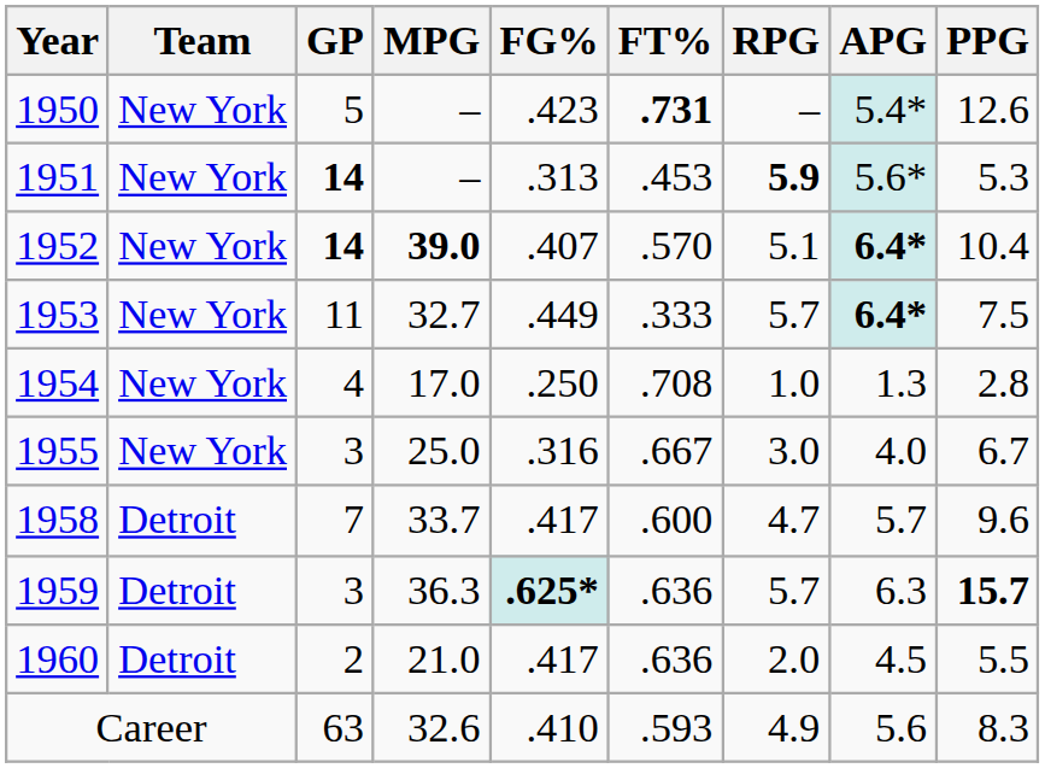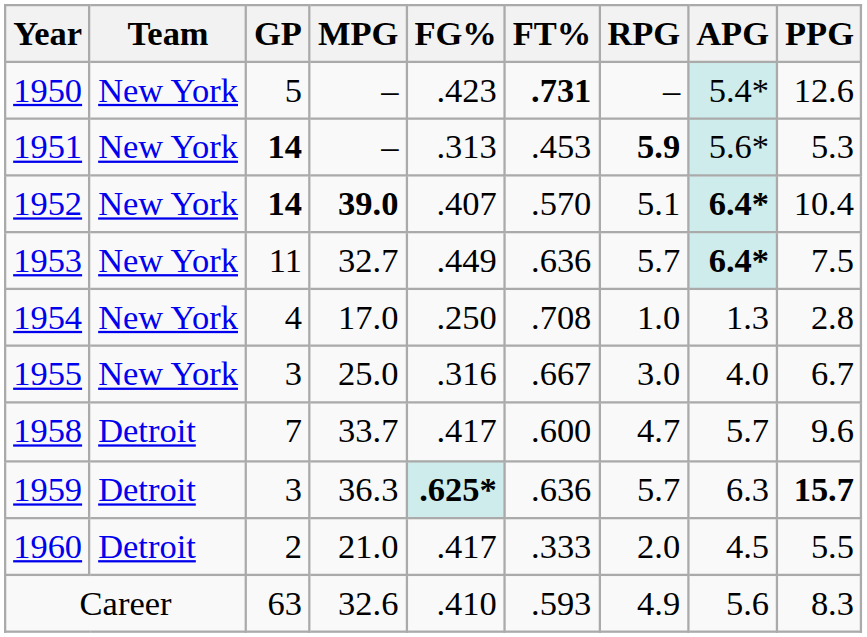 <table class="wikitable sortable" style="font-size:95%; text-align:right;">
 <tr>
 <th>Year</th>
 <th>Team</th>
 <th>GP</th>
 <th>MPG</th>
 <th>FG%</th>
 <th>FT%</th>
 <th>RPG</th>
 <th>APG</th>
 <th>PPG</th>
 </tr>
 <tr>
 <td style="text-align:left;"><a href='#'>1950</a></td>
 <td style="text-align:left;"><a href='#'>New York</a></td>
 <td>5</td>
 <td>–</td>
 <td>.423</td>
 <td><strong>.731</strong></td>
 <td>–</td>
 <td style="background:#cfecec;">5.4*</td>
 <td>12.6</td>
 </tr>
 <tr>
 <td style="text-align:left;"><a href='#'>1951</a></td>
 <td style="text-align:left;"><a href='#'>New York</a></td>
 <td><strong>14</strong></td>
 <td>–</td>
 <td>.313</td>
 <td>.453</td>
 <td><strong>5.9</strong></td>
 <td style="background:#cfecec;">5.6*</td>
 <td>5.3</td>
 </tr>
 <tr>
 <td style="text-align:left;"><a href='#'>1952</a></td>
 <td style="text-align:left;"><a href='#'>New York</a></td>
 <td><strong>14</strong></td>
 <td><strong>39.0</strong></td>
 <td>.407</td>
 <td>.570</td>
 <td>5.1</td>
 <td style="background:#cfecec;"><strong>6.4*</strong></td>
 <td>10.4</td>
 </tr>
 <tr>
 <td style="text-align:left;"><a href='#'>1953</a></td>
 <td style="text-align:left;"><a href='#'>New York</a></td>
 <td>11</td>
 <td>32.7</td>
 <td>.449</td>
-<td>.333</td>
+<td>.636</td>
 <td>5.7</td>
 <td style="background:#cfecec;"><strong>6.4*</strong></td>
 <td>7.5</td>
 </tr>
 <tr>
 <td style="text-align:left;"><a href='#'>1954</a></td>
 <td style="text-align:left;"><a href='#'>New York</a></td>
 <td>4</td>
 <td>17.0</td>
 <td>.250</td>
 <td>.708</td>
 <td>1.0</td>
 <td>1.3</td>
 <td>2.8</td>
 </tr>
 <tr>
 <td style="text-align:left;"><a href='#'>1955</a></td>
 <td style="text-align:left;"><a href='#'>New York</a></td>
 <td>3</td>
 <td>25.0</td>
 <td>.316</td>
 <td>.667</td>
 <td>3.0</td>
 <td>4.0</td>
 <td>6.7</td>
 </tr>
 <tr>
 <td style="text-align:left;"><a href='#'>1958</a></td>
 <td style="text-align:left;"><a href='#'>Detroit</a></td>
 <td>7</td>
 <td>33.7</td>
 <td>.417</td>
 <td>.600</td>
 <td>4.7</td>
 <td>5.7</td>
 <td>9.6</td>
 </tr>
 <tr>
 <td style="text-align:left;"><a href='#'>1959</a></td>
 <td style="text-align:left;"><a href='#'>Detroit</a></td>
 <td>3</td>
 <td>36.3</td>
 <td style="background:#cfecec;"><strong>.625*</strong></td>
 <td>.636</td>
 <td>5.7</td>
 <td>6.3</td>
 <td><strong>15.7</strong></td>
 </tr>
 <tr>
 <td style="text-align:left;"><a href='#'>1960</a></td>
 <td style="text-align:left;"><a href='#'>Detroit</a></td>
 <td>2</td>
 <td>21.0</td>
 <td>.417</td>
-<td>.636</td>
+<td>.333</td>
 <td>2.0</td>
 <td>4.5</td>
 <td>5.5</td>
 </tr>
 <tr class="sortbottom">
 <td colspan="2" style="text-align:center;">Career</td>
 <td>63</td>
 <td>32.6</td>
 <td>.410</td>
 <td>.593</td>
 <td>4.9</td>
 <td>5.6</td>
 <td>8.3</td>
 </tr>
 </table>
